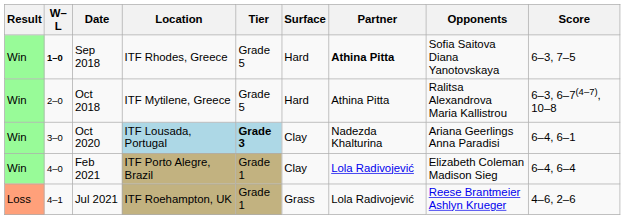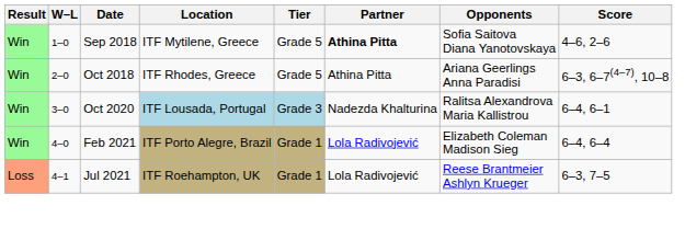 <table class="sortable wikitable">
 <tr>
 <th>Result</th>
 <th class=unsortable>W–L</th>
 <th>Date</th>
 <th>Location</th>
 <th>Tier</th>
-<th>Surface</th>
 <th>Partner</th>
 <th>Opponents</th>
 <th class=unsortable>Score</th>
 </tr>
 <tr>
 <td bgcolor="#98fb98">Win</td>
-<td><strong><small>1–0</small></strong></td>
+<td><small>1–0</small></td>
 <td>Sep 2018</td>
-<td>ITF Rhodes, Greece</td>
+<td>ITF Mytilene, Greece</td>
 <td>Grade 5</td>
-<td>Hard</td>
 <td><strong> Athina Pitta</strong></td>
 <td> Sofia Saitova <br>  Diana Yanotovskaya</td>
-<td>6–3, 7–5</td>
+<td>4–6, 2–6</td>
 </tr>
 <tr>
 <td bgcolor="#98fb98">Win</td>
 <td><small>2–0</small></td>
 <td>Oct 2018</td>
-<td>ITF Mytilene, Greece</td>
+<td>ITF Rhodes, Greece</td>
 <td>Grade 5</td>
-<td>Hard</td>
 <td> Athina Pitta</td>
-<td> Ralitsa Alexandrova <br>  Maria Kallistrou</td>
+<td> Ariana Geerlings <br>  Anna Paradisi</td>
 <td>6–3, 6–7<sup>(4–7)</sup>, 10–8</td>
 </tr>
 <tr>
 <td bgcolor="#98fb98">Win</td>
 <td><small>3–0</small></td>
 <td>Oct 2020</td>
 <td bgcolor=lightblue>ITF Lousada, Portugal</td>
-<td bgcolor=lightblue><strong>Grade 3</strong></td>
-<td>Clay</td>
+<td bgcolor=lightblue>Grade 3</td>
 <td> Nadezda Khalturina</td>
-<td> Ariana Geerlings <br>  Anna Paradisi</td>
+<td> Ralitsa Alexandrova <br>  Maria Kallistrou</td>
 <td>6–4, 6–1</td>
 </tr>
 <tr>
 <td bgcolor="#98fb98">Win</td>
 <td><small>4–0</small></td>
 <td>Feb 2021</td>
 <td bgcolor="#C2B280">ITF Porto Alegre, Brazil</td>
 <td bgcolor="#C2B280">Grade 1</td>
-<td>Clay</td>
 <td> <a href='#'>Lola Radivojević</a></td>
 <td> Elizabeth Coleman <br>  Madison Sieg</td>
 <td>6–4, 6–4</td>
 </tr>
 <tr>
 <td bgcolor="#ffa07a">Loss</td>
 <td><small>4–1</small></td>
 <td>Jul 2021</td>
 <td bgcolor="#C2B280">ITF Roehampton, UK</td>
 <td bgcolor="#C2B280">Grade 1</td>
-<td>Grass</td>
 <td> Lola Radivojević</td>
 <td> <a href='#'>Reese Brantmeier</a> <br>  <a href='#'>Ashlyn Krueger</a></td>
-<td>4–6, 2–6</td>
+<td>6–3, 7–5</td>
 </tr>
 </table>
